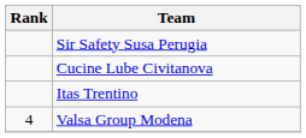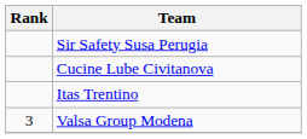 <table class="wikitable" style="text-align:center">
 <tr>
 <th width=40>Rank</th>
 <th width=240>Team</th>
 </tr>
 <tr>
 <td></td>
 <td align=left><a href='#'>Sir Safety Susa Perugia</a></td>
 </tr>
 <tr>
 <td></td>
 <td align=left><a href='#'>Cucine Lube Civitanova</a></td>
 </tr>
 <tr>
 <td></td>
 <td align=left><a href='#'>Itas Trentino</a></td>
 </tr>
 <tr>
-<td>4</td>
+<td>3</td>
 <td align=left><a href='#'>Valsa Group Modena</a></td>
 </tr>
 <tr>
 </tr>
 </table>
